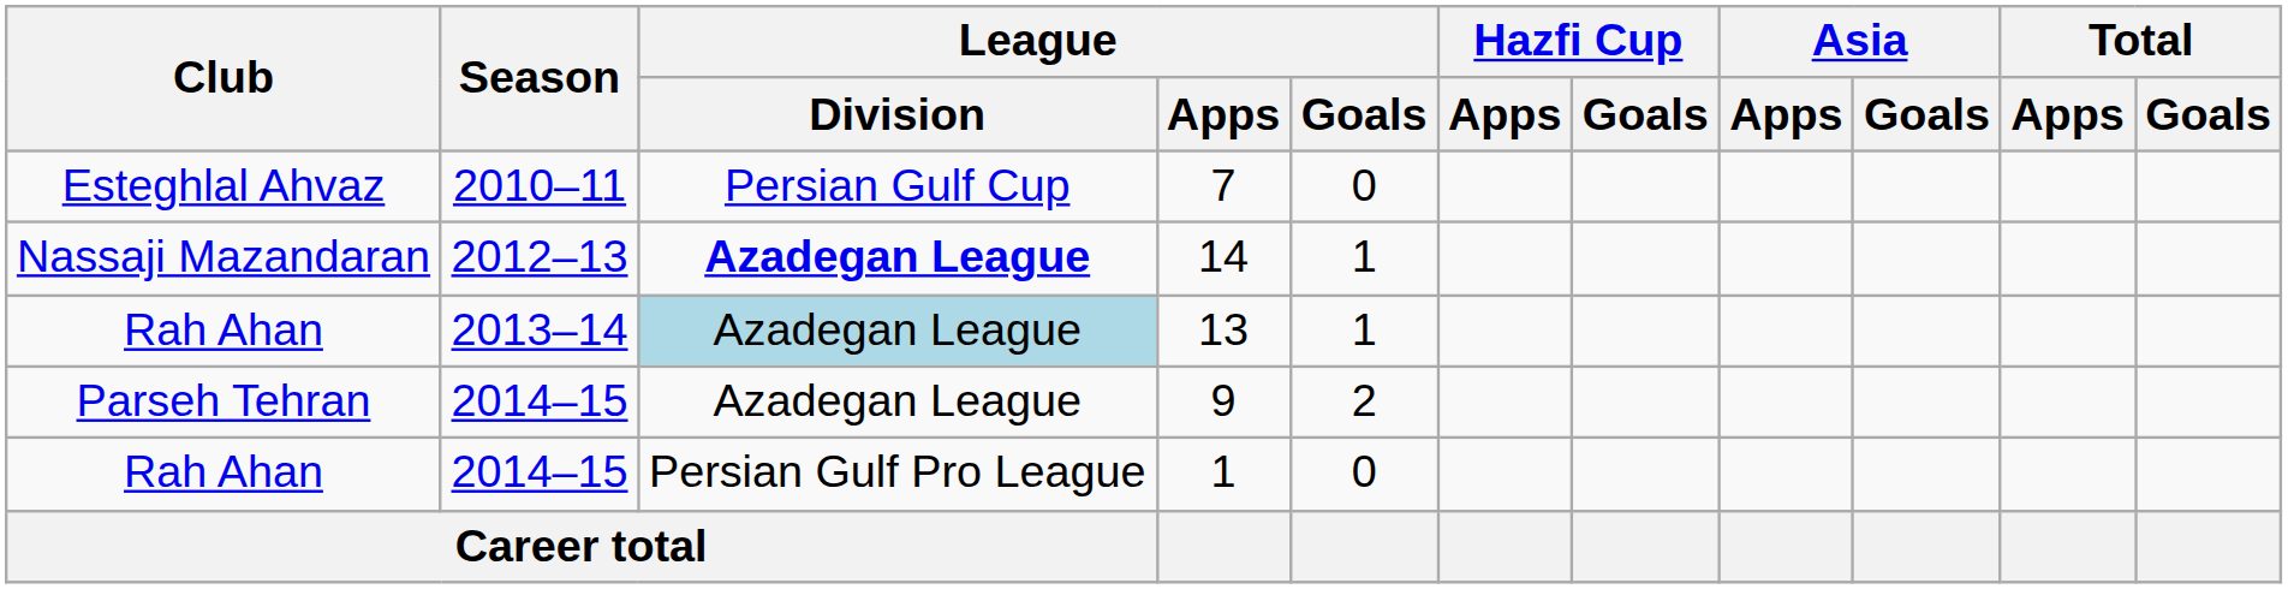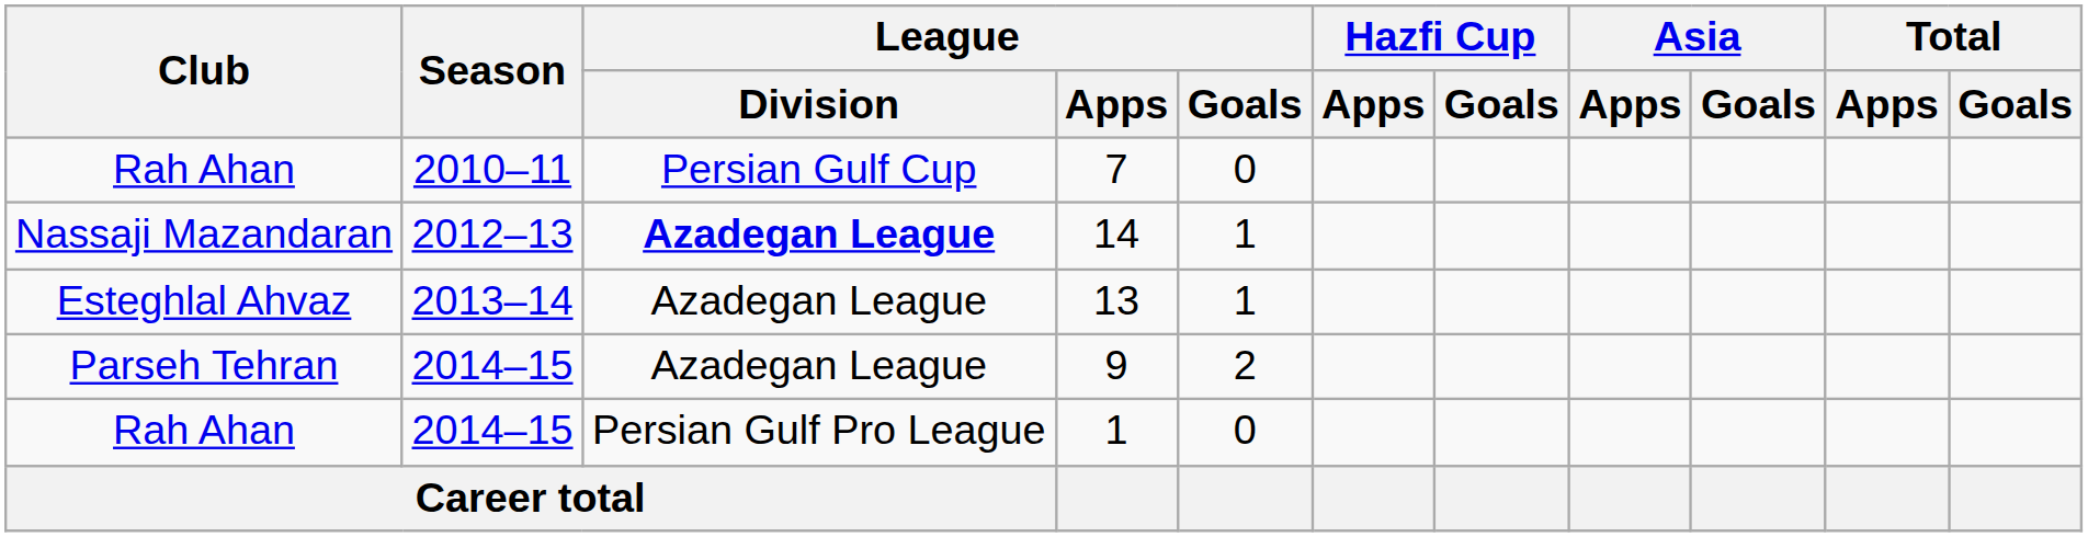 <table class="wikitable" style="text-align:center">
 <tr>
 <th rowspan="2">Club</th>
 <th rowspan="2">Season</th>
 <th colspan="3">League</th>
 <th colspan="2"><a href='#'>Hazfi Cup</a></th>
 <th colspan="2"><a href='#'>Asia</a></th>
 <th colspan="2">Total</th>
 </tr>
 <tr>
 <th>Division</th>
 <th>Apps</th>
 <th>Goals</th>
 <th>Apps</th>
 <th>Goals</th>
 <th>Apps</th>
 <th>Goals</th>
 <th>Apps</th>
 <th>Goals</th>
 </tr>
 <tr>
-<td><a href='#'>Esteghlal Ahvaz</a></td>
+<td><a href='#'>Rah Ahan</a></td>
 <td><a href='#'>2010–11</a></td>
 <td><a href='#'>Persian Gulf Cup</a></td>
 <td>7</td>
 <td>0</td>
 <td></td>
 <td></td>
 <td></td>
 <td></td>
 <td></td>
 <td></td>
 </tr>
 <tr>
 <td><a href='#'>Nassaji Mazandaran</a></td>
 <td><a href='#'>2012–13</a></td>
 <td><strong><a href='#'>Azadegan League</a></strong></td>
 <td>14</td>
 <td>1</td>
 <td></td>
 <td></td>
 <td></td>
 <td></td>
 <td></td>
 <td></td>
 </tr>
 <tr>
-<td><a href='#'>Rah Ahan</a></td>
+<td><a href='#'>Esteghlal Ahvaz</a></td>
 <td><a href='#'>2013–14</a></td>
-<td style="background: lightblue;">Azadegan League</td>
+<td>Azadegan League</td>
 <td>13</td>
 <td>1</td>
 <td></td>
 <td></td>
 <td></td>
 <td></td>
 <td></td>
 <td></td>
 </tr>
 <tr>
 <td><a href='#'>Parseh Tehran</a></td>
 <td><a href='#'>2014–15</a></td>
 <td>Azadegan League</td>
 <td>9</td>
 <td>2</td>
 <td></td>
 <td></td>
 <td></td>
 <td></td>
 <td></td>
 <td></td>
 </tr>
 <tr>
 <td><a href='#'>Rah Ahan</a></td>
 <td><a href='#'>2014–15</a></td>
 <td>Persian Gulf Pro League</td>
 <td>1</td>
 <td>0</td>
 <td></td>
 <td></td>
 <td></td>
 <td></td>
 <td></td>
 <td></td>
 </tr>
 <tr>
 <th colspan="3">Career total</th>
 <th></th>
 <th></th>
 <th></th>
 <th></th>
 <th></th>
 <th></th>
 <th></th>
 <th></th>
 </tr>
 </table>
